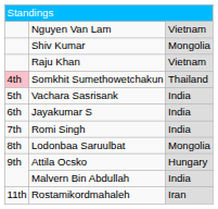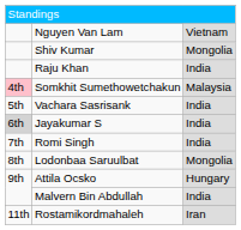 <table class="wikitable">
 <tr>
 <td colspan="3" style="background:#00baff;color:#fff">Standings</td>
 </tr>
 <tr>
 <td></td>
 <td>Nguyen Van Lam</td>
 <td style="background:#dddddd"> Vietnam</td>
 </tr>
 <tr>
 <td></td>
 <td>Shiv Kumar</td>
 <td style="background:#dddddd"> Mongolia</td>
 </tr>
 <tr>
 <td></td>
 <td>Raju Khan</td>
-<td style="background:#dddddd"> Vietnam</td>
+<td style="background:#dddddd"> India</td>
 </tr>
 <tr>
 <td style="background: pink;">4th</td>
 <td>Somkhit Sumethowetchakun</td>
-<td style="background:#dddddd"> Thailand</td>
+<td style="background:#dddddd"> Malaysia</td>
 </tr>
 <tr>
 <td>5th</td>
 <td>Vachara Sasrisank</td>
 <td style="background:#dddddd"> India</td>
 </tr>
 <tr>
-<td>6th</td>
+<td style="background: lightgrey;">6th</td>
 <td>Jayakumar S</td>
 <td style="background:#dddddd"> India</td>
 </tr>
 <tr>
 <td>7th</td>
 <td>Romi Singh</td>
 <td style="background:#dddddd"> India</td>
 </tr>
 <tr>
 <td>8th</td>
 <td>Lodonbaa Saruulbat</td>
 <td style="background:#dddddd"> Mongolia</td>
 </tr>
 <tr>
 <td valign=top rowspan=2>9th</td>
 <td>Attila Ocsko</td>
 <td style="background:#dddddd"> Hungary</td>
 </tr>
 <tr>
 <td>Malvern Bin Abdullah</td>
 <td style="background:#dddddd"> India</td>
 </tr>
 <tr>
 <td>11th</td>
 <td>Rostamikordmahaleh</td>
 <td style="background:#dddddd"> Iran</td>
 </tr>
 </table>
